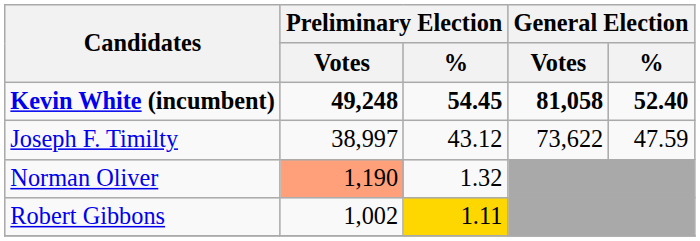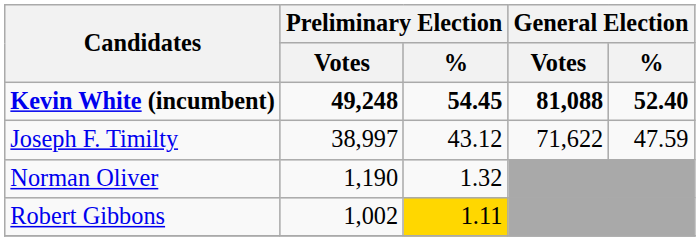 <table class=wikitable>
 <tr>
 <th colspan=1 rowspan=2><strong>Candidates</strong></th>
 <th colspan=2><strong>Preliminary Election</strong></th>
 <th colspan=2><strong>General Election</strong></th>
 </tr>
 <tr>
 <th>Votes</th>
 <th>%</th>
 <th>Votes</th>
 <th>%</th>
 </tr>
 <tr>
 <td><strong><a href='#'>Kevin White</a> (incumbent)</strong></td>
 <td align="right"><strong>49,248</strong></td>
 <td align="right"><strong>54.45</strong></td>
-<td align="right"><strong>81,058</strong></td>
+<td align="right"><strong>81,088</strong></td>
 <td align="right"><strong>52.40</strong></td>
 </tr>
 <tr>
 <td><a href='#'>Joseph F. Timilty</a></td>
 <td align="right">38,997</td>
 <td align="right">43.12</td>
-<td align="right">73,622</td>
+<td align="right">71,622</td>
 <td align="right">47.59</td>
 </tr>
 <tr>
 <td><a href='#'>Norman Oliver</a></td>
-<td align="right" style="background: lightsalmon;">1,190</td>
+<td align="right">1,190</td>
 <td align="right">1.32</td>
 <td colspan=2 bgcolor= darkgray></td>
 </tr>
 <tr>
 <td><a href='#'>Robert Gibbons</a></td>
 <td align="right">1,002</td>
 <td align="right" style="background: gold;">1.11</td>
 <td colspan=2 bgcolor= darkgray></td>
 </tr>
 <tr>
 </tr>
 </table>
